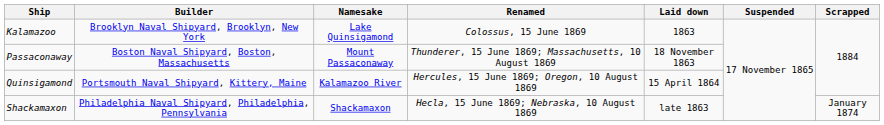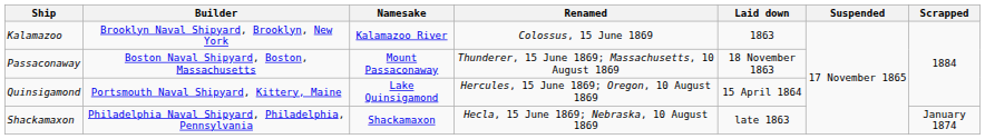 <table class="wikitable">
 <tr valign="bottom">
 <th align=center>Ship</th>
 <th align=center>Builder</th>
 <th align=center>Namesake</th>
 <th align=center>Renamed</th>
 <th align=center>Laid down</th>
 <th align=center>Suspended</th>
 <th align=center>Scrapped</th>
 </tr>
 <tr valign=center>
 <td><em>Kalamazoo</em></td>
 <td align=center><a href='#'>Brooklyn Naval Shipyard</a>, <a href='#'>Brooklyn</a>, <a href='#'>New York</a></td>
-<td align=center><a href='#'>Lake Quinsigamond</a></td>
+<td align=center><a href='#'>Kalamazoo River</a></td>
 <td align=center><em>Colossus</em>, 15 June 1869</td>
 <td align=center>1863</td>
 <td align=center rowspan=4>17 November 1865</td>
 <td align=center rowspan=3>1884</td>
 </tr>
 <tr valign=center>
 <td><em>Passaconaway</em></td>
 <td align=center><a href='#'>Boston Naval Shipyard</a>, <a href='#'>Boston</a>, <a href='#'>Massachusetts</a></td>
 <td align=center><a href='#'>Mount Passaconaway</a></td>
 <td align=center><em>Thunderer</em>, 15 June 1869; <em>Massachusetts</em>, 10 August 1869</td>
 <td align=center>18 November 1863</td>
 </tr>
 <tr valign=center>
 <td><em>Quinsigamond</em></td>
 <td align=center><a href='#'>Portsmouth Naval Shipyard</a>, <a href='#'>Kittery, Maine</a></td>
-<td align=center><a href='#'>Kalamazoo River</a></td>
+<td align=center><a href='#'>Lake Quinsigamond</a></td>
 <td align=center><em>Hercules</em>, 15 June 1869; <em>Oregon</em>, 10 August 1869</td>
 <td align=center>15 April 1864</td>
 </tr>
 <tr valign=center>
 <td><em>Shackamaxon</em></td>
 <td align=center><a href='#'>Philadelphia Naval Shipyard</a>, <a href='#'>Philadelphia</a>, <a href='#'>Pennsylvania</a></td>
 <td align=center><a href='#'>Shackamaxon</a></td>
 <td align=center><em>Hecla</em>, 15 June 1869; <em>Nebraska</em>, 10 August 1869</td>
 <td align=center>late 1863</td>
 <td align=center>January 1874</td>
 </tr>
 </table>
